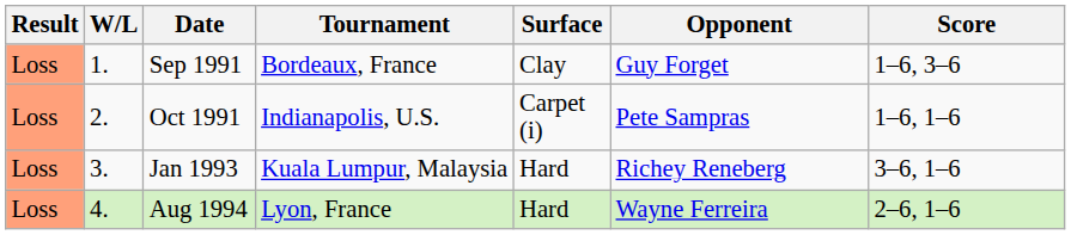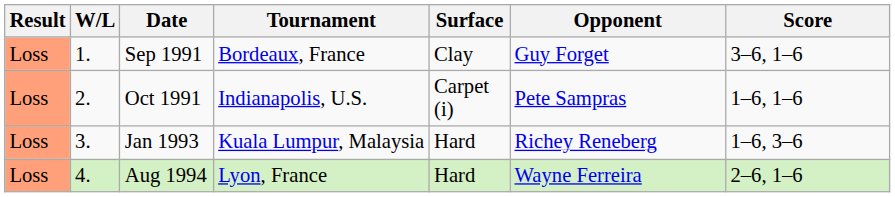 <table class="sortable wikitable">
 <tr>
 <th style="width:40px">Result</th>
 <th style="width:30px" class="unsortable">W/L</th>
 <th style="width:65px">Date</th>
 <th style="width:160px">Tournament</th>
 <th style="width:55px">Surface</th>
 <th style="width:160px">Opponent</th>
 <th style="width:120px" class="unsortable">Score</th>
 </tr>
 <tr>
 <td style="background:#ffa07a;">Loss</td>
 <td>1.</td>
 <td>Sep 1991</td>
 <td><a href='#'>Bordeaux</a>, France</td>
 <td>Clay</td>
 <td> <a href='#'>Guy Forget</a></td>
-<td>1–6, 3–6</td>
+<td>3–6, 1–6</td>
 </tr>
 <tr>
 <td style="background:#ffa07a;">Loss</td>
 <td>2.</td>
 <td>Oct 1991</td>
 <td><a href='#'>Indianapolis</a>, U.S.</td>
 <td>Carpet (i)</td>
 <td> <a href='#'>Pete Sampras</a></td>
 <td>1–6, 1–6</td>
 </tr>
 <tr>
 <td style="background:#ffa07a;">Loss</td>
 <td>3.</td>
 <td>Jan 1993</td>
 <td><a href='#'>Kuala Lumpur</a>, Malaysia</td>
 <td>Hard</td>
 <td> <a href='#'>Richey Reneberg</a></td>
-<td>3–6, 1–6</td>
+<td>1–6, 3–6</td>
 </tr>
 <tr bgcolor=#d4f1c5>
 <td style="background:#ffa07a;">Loss</td>
 <td>4.</td>
 <td>Aug 1994</td>
 <td><a href='#'>Lyon</a>, France</td>
 <td>Hard</td>
 <td> <a href='#'>Wayne Ferreira</a></td>
 <td>2–6, 1–6</td>
 </tr>
 </table>
